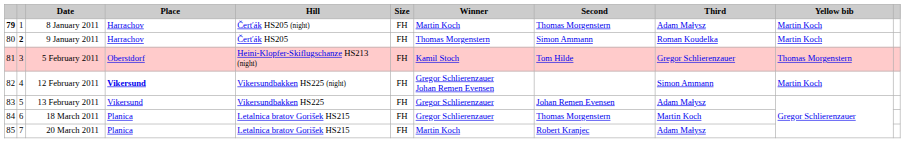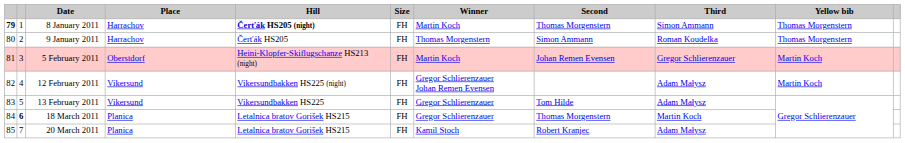 <table class="wikitable plainrowheaders" style="background:#fff; font-size:86%; line-height:16px; border:gray solid 1px; border-collapse:collapse;">
 <tr style="background:#ccc; text-align:center;">
 <th scope="col" style="background:#ccc; width=10 px;"></th>
 <th scope="col" style="background:#ccc; width=10 px;"></th>
 <th scope="col" style="background:#ccc; width:120px;">Date</th>
 <th scope="col" style="background:#ccc; width:200px;">Place</th>
 <th scope="col" style="background:#ccc; width:240px;">Hill</th>
 <th scope="col" style="background:#ccc; width:30px;">Size</th>
 <th scope="col" style="background:#ccc; width:185px;">Winner</th>
 <th scope="col" style="background:#ccc; width:185px;">Second</th>
 <th scope="col" style="background:#ccc; width:185px;">Third</th>
 <th scope="col" style="background:#ccc; width:180px;">Yellow bib</th>
 <th scope="col" style="background:#ccc; width:5px;"></th>
 </tr>
 <tr>
 <td align=center><strong>79</strong></td>
 <td align=center>1</td>
 <td align=right>8 January 2011  </td>
 <td> <a href='#'>Harrachov</a></td>
-<td><a href='#'>Čerťák</a> HS205 <small>(night)</small></td>
+<td><strong><a href='#'>Čerťák</a> HS205 <small>(night)</small></strong></td>
 <td align=center>FH</td>
 <td> <a href='#'>Martin Koch</a></td>
 <td> <a href='#'>Thomas Morgenstern</a></td>
-<td> <a href='#'>Adam Małysz</a></td>
-<td> <a href='#'>Martin Koch</a></td>
+<td> <a href='#'>Simon Ammann</a></td>
+<td> <a href='#'>Thomas Morgenstern</a></td>
 <td></td>
 </tr>
 <tr>
 <td align=center>80</td>
-<td align=center><strong>2</strong></td>
+<td align=center>2</td>
 <td align=right>9 January 2011  </td>
 <td> <a href='#'>Harrachov</a></td>
 <td><a href='#'>Čerťák</a> HS205</td>
 <td align=center>FH</td>
 <td> <a href='#'>Thomas Morgenstern</a></td>
 <td> <a href='#'>Simon Ammann</a></td>
 <td> <a href='#'>Roman Koudelka</a></td>
-<td> <a href='#'>Martin Koch</a></td>
+<td> <a href='#'>Thomas Morgenstern</a></td>
 <td></td>
 </tr>
 <tr bgcolor=#FFCBCB>
 <td align=center>81</td>
 <td align=center>3</td>
 <td align=right>5 February 2011  </td>
 <td> <a href='#'>Oberstdorf</a></td>
 <td><a href='#'>Heini-Klopfer-Skiflugschanze</a> HS213 <small>(night)</small></td>
 <td align=center>FH</td>
-<td> <a href='#'>Kamil Stoch</a></td>
-<td> <a href='#'>Tom Hilde</a></td>
+<td> <a href='#'>Martin Koch</a></td>
+<td> <a href='#'>Johan Remen Evensen</a></td>
 <td> <a href='#'>Gregor Schlierenzauer</a></td>
-<td> <a href='#'>Thomas Morgenstern</a></td>
+<td> <a href='#'>Martin Koch</a></td>
 <td></td>
 </tr>
 <tr>
 <td align=center>82</td>
 <td align=center>4</td>
 <td align=right>12 February 2011  </td>
-<td><strong> <a href='#'>Vikersund</a></strong></td>
+<td> <a href='#'>Vikersund</a></td>
 <td><a href='#'>Vikersundbakken</a> HS225 <small>(night)</small></td>
 <td align=center>FH</td>
 <td> <a href='#'>Gregor Schlierenzauer</a><br> <a href='#'>Johan Remen Evensen</a></td>
 <td></td>
-<td> <a href='#'>Simon Ammann</a></td>
+<td> <a href='#'>Adam Małysz</a></td>
 <td> <a href='#'>Martin Koch</a></td>
 <td></td>
 </tr>
 <tr>
 <td align=center>83</td>
 <td align=center>5</td>
 <td align=right>13 February 2011  </td>
 <td> <a href='#'>Vikersund</a></td>
 <td><a href='#'>Vikersundbakken</a> HS225</td>
 <td align=center>FH</td>
 <td> <a href='#'>Gregor Schlierenzauer</a></td>
-<td> <a href='#'>Johan Remen Evensen</a></td>
+<td> <a href='#'>Tom Hilde</a></td>
 <td> <a href='#'>Adam Małysz</a></td>
 <td rowspan=3> <a href='#'>Gregor Schlierenzauer</a></td>
 <td></td>
 </tr>
 <tr>
 <td align=center>84</td>
-<td align=center>6</td>
+<td align=center><strong>6</strong></td>
 <td align=right>18 March 2011  </td>
 <td> <a href='#'>Planica</a></td>
 <td><a href='#'>Letalnica bratov Gorišek</a> HS215</td>
 <td align=center>FH</td>
 <td> <a href='#'>Gregor Schlierenzauer</a></td>
 <td> <a href='#'>Thomas Morgenstern</a></td>
 <td> <a href='#'>Martin Koch</a></td>
 <td></td>
 </tr>
 <tr>
 <td align=center>85</td>
 <td align=center>7</td>
 <td align=right><small></small>20 March 2011  </td>
 <td> <a href='#'>Planica</a></td>
 <td><a href='#'>Letalnica bratov Gorišek</a> HS215</td>
 <td align=center>FH</td>
-<td> <a href='#'>Martin Koch</a></td>
+<td> <a href='#'>Kamil Stoch</a></td>
 <td> <a href='#'>Robert Kranjec</a></td>
 <td> <a href='#'>Adam Małysz</a></td>
 <td></td>
 </tr>
 </table>
